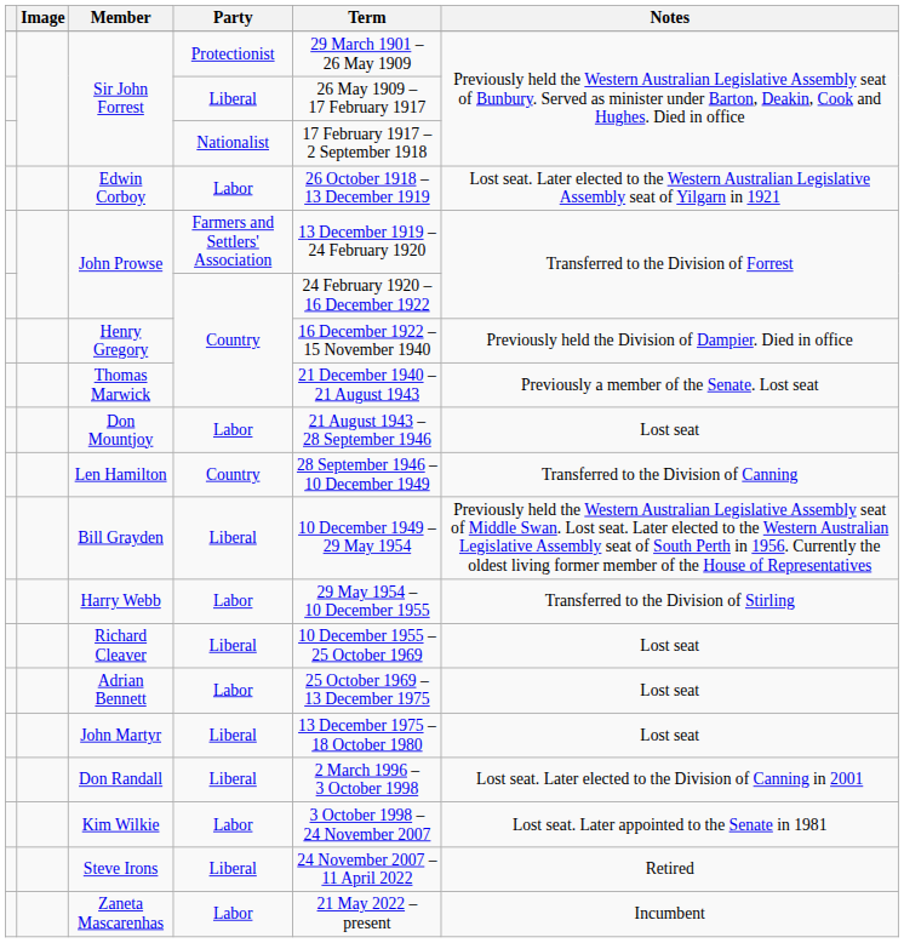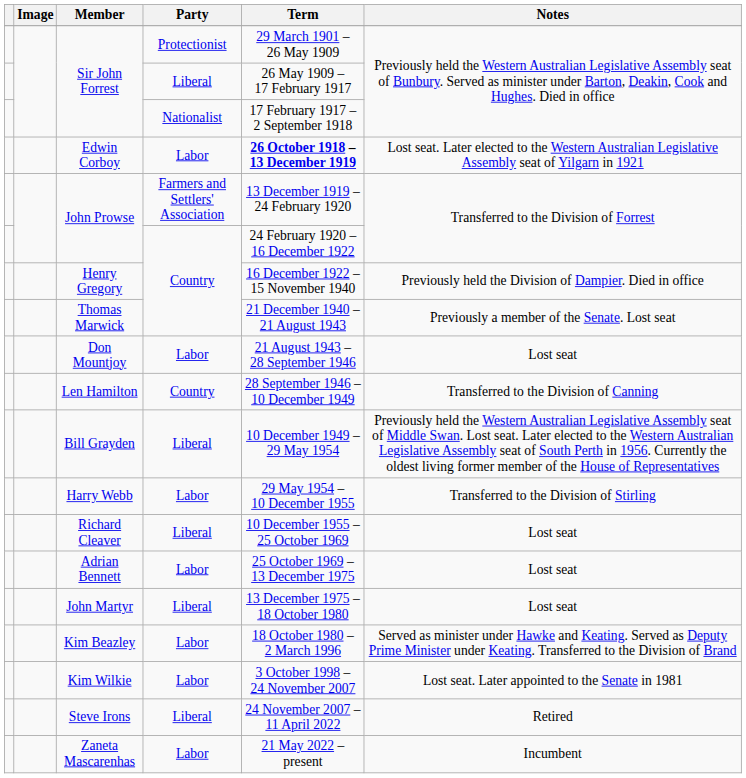 <table class=wikitable style="text-align:center">
 <tr>
 <th></th>
 <th>Image</th>
 <th>Member</th>
 <th>Party</th>
 <th>Term</th>
 <th>Notes</th>
 </tr>
 <tr>
 </tr>
 <tr>
 <td> </td>
 <td rowspan=3></td>
 <td rowspan=3><a href='#'>Sir John Forrest</a><br></td>
 <td><a href='#'>Protectionist</a></td>
 <td nowrap><a href='#'>29 March 1901</a> –<br>26 May 1909</td>
 <td rowspan=3>Previously held the <a href='#'>Western Australian Legislative Assembly</a> seat of <a href='#'>Bunbury</a>. Served as minister under <a href='#'>Barton</a>, <a href='#'>Deakin</a>, <a href='#'>Cook</a> and <a href='#'>Hughes</a>. Died in office</td>
 </tr>
 <tr>
 <td> </td>
 <td nowrap><a href='#'>Liberal</a></td>
 <td nowrap>26 May 1909 –<br>17 February 1917</td>
 </tr>
 <tr>
 <td> </td>
 <td nowrap><a href='#'>Nationalist</a></td>
 <td nowrap>17 February 1917 –<br>2 September 1918</td>
 </tr>
 <tr>
 <td> </td>
 <td></td>
 <td><a href='#'>Edwin Corboy</a><br></td>
 <td><a href='#'>Labor</a></td>
-<td nowrap><a href='#'>26 October 1918</a> –<br><a href='#'>13 December 1919</a></td>
+<td nowrap><strong><a href='#'>26 October 1918</a> –<br><a href='#'>13 December 1919</a></strong></td>
 <td>Lost seat. Later elected to the <a href='#'>Western Australian Legislative Assembly</a> seat of <a href='#'>Yilgarn</a> in <a href='#'>1921</a></td>
 </tr>
 <tr>
 <td> </td>
 <td rowspan=2></td>
 <td rowspan=2><a href='#'>John Prowse</a><br></td>
 <td><a href='#'>Farmers and Settlers' Association</a></td>
 <td nowrap><a href='#'>13 December 1919</a> –<br>24 February 1920</td>
 <td rowspan=2>Transferred to the Division of <a href='#'>Forrest</a></td>
 </tr>
 <tr>
 <td> </td>
 <td rowspan="3"><a href='#'>Country</a></td>
 <td nowrap>24 February 1920 –<br><a href='#'>16 December 1922</a></td>
 </tr>
 <tr>
 <td> </td>
 <td></td>
 <td><a href='#'>Henry Gregory</a><br></td>
 <td nowrap><a href='#'>16 December 1922</a> –<br>15 November 1940</td>
 <td>Previously held the Division of <a href='#'>Dampier</a>. Died in office</td>
 </tr>
 <tr>
 <td> </td>
 <td></td>
 <td><a href='#'>Thomas Marwick</a><br></td>
 <td nowrap><a href='#'>21 December 1940</a> –<br><a href='#'>21 August 1943</a></td>
 <td>Previously a member of the <a href='#'>Senate</a>. Lost seat</td>
 </tr>
 <tr>
 <td> </td>
 <td></td>
 <td><a href='#'>Don Mountjoy</a><br></td>
 <td><a href='#'>Labor</a></td>
 <td nowrap><a href='#'>21 August 1943</a> –<br><a href='#'>28 September 1946</a></td>
 <td>Lost seat</td>
 </tr>
 <tr>
 <td> </td>
 <td></td>
 <td><a href='#'>Len Hamilton</a><br></td>
 <td><a href='#'>Country</a></td>
 <td nowrap><a href='#'>28 September 1946</a> –<br><a href='#'>10 December 1949</a></td>
 <td>Transferred to the Division of <a href='#'>Canning</a></td>
 </tr>
 <tr>
 <td> </td>
 <td></td>
 <td><a href='#'>Bill Grayden</a><br></td>
 <td><a href='#'>Liberal</a></td>
 <td nowrap><a href='#'>10 December 1949</a> –<br><a href='#'>29 May 1954</a></td>
 <td>Previously held the <a href='#'>Western Australian Legislative Assembly</a> seat of <a href='#'>Middle Swan</a>. Lost seat. Later elected to the <a href='#'>Western Australian Legislative Assembly</a> seat of <a href='#'>South Perth</a> in <a href='#'>1956</a>. Currently the oldest living former member of the <a href='#'>House of Representatives</a></td>
 </tr>
 <tr>
 <td> </td>
 <td></td>
 <td><a href='#'>Harry Webb</a><br></td>
 <td><a href='#'>Labor</a></td>
 <td nowrap><a href='#'>29 May 1954</a> –<br><a href='#'>10 December 1955</a></td>
 <td>Transferred to the Division of <a href='#'>Stirling</a></td>
 </tr>
 <tr>
 <td> </td>
 <td></td>
 <td><a href='#'>Richard Cleaver</a><br></td>
 <td><a href='#'>Liberal</a></td>
 <td nowrap><a href='#'>10 December 1955</a> –<br><a href='#'>25 October 1969</a></td>
 <td>Lost seat</td>
 </tr>
 <tr>
 <td> </td>
 <td></td>
 <td><a href='#'>Adrian Bennett</a><br></td>
 <td><a href='#'>Labor</a></td>
 <td nowrap><a href='#'>25 October 1969</a> –<br><a href='#'>13 December 1975</a></td>
 <td>Lost seat</td>
 </tr>
 <tr>
 <td> </td>
 <td></td>
 <td><a href='#'>John Martyr</a><br></td>
 <td><a href='#'>Liberal</a></td>
 <td nowrap><a href='#'>13 December 1975</a> –<br><a href='#'>18 October 1980</a></td>
 <td>Lost seat</td>
 </tr>
 <tr>
 <td> </td>
 <td></td>
-<td><a href='#'>Don Randall</a><br></td>
-<td><a href='#'>Liberal</a></td>
-<td nowrap><a href='#'>2 March 1996</a> –<br><a href='#'>3 October 1998</a></td>
-<td>Lost seat. Later elected to the Division of <a href='#'>Canning</a> in <a href='#'>2001</a></td>
+<td><a href='#'>Kim Beazley</a><br></td>
+<td><a href='#'>Labor</a></td>
+<td nowrap><a href='#'>18 October 1980</a> –<br><a href='#'>2 March 1996</a></td>
+<td>Served as minister under <a href='#'>Hawke</a> and <a href='#'>Keating</a>. Served as <a href='#'>Deputy Prime Minister</a> under <a href='#'>Keating</a>. Transferred to the Division of <a href='#'>Brand</a></td>
 </tr>
 <tr>
 <td> </td>
 <td></td>
 <td><a href='#'>Kim Wilkie</a><br></td>
 <td><a href='#'>Labor</a></td>
 <td nowrap><a href='#'>3 October 1998</a> –<br><a href='#'>24 November 2007</a></td>
 <td>Lost seat. Later appointed to the <a href='#'>Senate</a> in 1981</td>
 </tr>
 <tr>
 <td> </td>
 <td></td>
 <td><a href='#'>Steve Irons</a><br></td>
 <td><a href='#'>Liberal</a></td>
 <td nowrap><a href='#'>24 November 2007</a> –<br><a href='#'>11 April 2022</a></td>
 <td>Retired</td>
 </tr>
 <tr>
 <td> </td>
 <td></td>
 <td><a href='#'>Zaneta Mascarenhas</a><br></td>
 <td><a href='#'>Labor</a></td>
 <td nowrap><a href='#'>21 May 2022</a> –<br>present</td>
 <td>Incumbent</td>
 </tr>
 </table>
